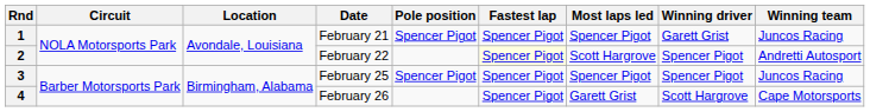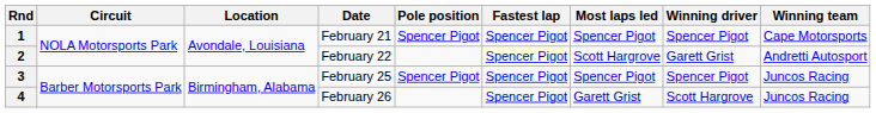 <table class="wikitable" style="font-size: 85%;">
 <tr>
 <th Round>Rnd</th>
 <th>Circuit</th>
 <th>Location</th>
 <th>Date</th>
 <th>Pole position</th>
 <th>Fastest lap</th>
 <th>Most laps led</th>
 <th>Winning driver</th>
 <th>Winning team</th>
 </tr>
 <tr>
 <th>1</th>
 <td rowspan=2><a href='#'>NOLA Motorsports Park</a></td>
 <td rowspan=2><a href='#'>Avondale, Louisiana</a></td>
 <td>February 21</td>
 <td> <a href='#'>Spencer Pigot</a></td>
 <td> <a href='#'>Spencer Pigot</a></td>
 <td> <a href='#'>Spencer Pigot</a></td>
-<td> <a href='#'>Garett Grist</a></td>
-<td> <a href='#'>Juncos Racing</a></td>
+<td> <a href='#'>Spencer Pigot</a></td>
+<td> <a href='#'>Cape Motorsports</a></td>
 </tr>
 <tr>
 <th>2</th>
 <td>February 22</td>
 <td></td>
 <td style="background: lightyellow;"> <a href='#'>Spencer Pigot</a></td>
 <td> <a href='#'>Scott Hargrove</a></td>
-<td> <a href='#'>Spencer Pigot</a></td>
+<td> <a href='#'>Garett Grist</a></td>
 <td> <a href='#'>Andretti Autosport</a></td>
 </tr>
 <tr>
 <th>3</th>
 <td rowspan=2><a href='#'>Barber Motorsports Park</a></td>
 <td rowspan=2><a href='#'>Birmingham, Alabama</a></td>
 <td>February 25</td>
 <td> <a href='#'>Spencer Pigot</a></td>
 <td> <a href='#'>Spencer Pigot</a></td>
 <td> <a href='#'>Spencer Pigot</a></td>
 <td> <a href='#'>Spencer Pigot</a></td>
 <td> <a href='#'>Juncos Racing</a></td>
 </tr>
 <tr>
 <th>4</th>
 <td>February 26</td>
 <td></td>
 <td> <a href='#'>Spencer Pigot</a></td>
 <td> <a href='#'>Garett Grist</a></td>
 <td> <a href='#'>Scott Hargrove</a></td>
-<td> <a href='#'>Cape Motorsports</a></td>
+<td> <a href='#'>Juncos Racing</a></td>
 </tr>
 </table>
